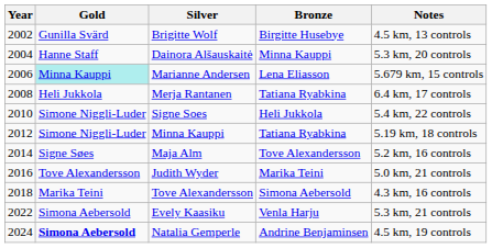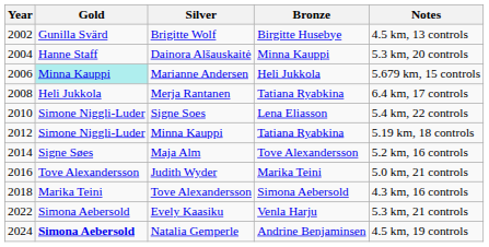 <table class="wikitable">
 <tr>
 <th>Year</th>
 <th>Gold</th>
 <th>Silver</th>
 <th>Bronze</th>
 <th>Notes</th>
 </tr>
 <tr>
 <td>2002</td>
 <td> <a href='#'>Gunilla Svärd</a></td>
 <td> <a href='#'>Brigitte Wolf</a></td>
 <td> <a href='#'>Birgitte Husebye</a></td>
 <td>4.5 km, 13 controls</td>
 </tr>
 <tr>
 <td>2004</td>
 <td> <a href='#'>Hanne Staff</a></td>
 <td> <a href='#'>Dainora Alšauskaitė</a></td>
 <td> <a href='#'>Minna Kauppi</a></td>
 <td>5.3 km, 20 controls</td>
 </tr>
 <tr>
 <td>2006</td>
 <td style="background: paleturquoise;"> <a href='#'>Minna Kauppi</a></td>
 <td> <a href='#'>Marianne Andersen</a></td>
-<td> <a href='#'>Lena Eliasson</a></td>
+<td> <a href='#'>Heli Jukkola</a></td>
 <td>5.679 km, 15 controls</td>
 </tr>
 <tr>
 <td>2008</td>
 <td> <a href='#'>Heli Jukkola</a></td>
 <td> <a href='#'>Merja Rantanen</a></td>
 <td> <a href='#'>Tatiana Ryabkina</a></td>
 <td>6.4 km, 17 controls</td>
 </tr>
 <tr>
 <td>2010</td>
 <td> <a href='#'>Simone Niggli-Luder</a></td>
 <td> <a href='#'>Signe Soes</a></td>
-<td> <a href='#'>Heli Jukkola</a></td>
+<td> <a href='#'>Lena Eliasson</a></td>
 <td>5.4 km, 22 controls</td>
 </tr>
 <tr>
 <td>2012</td>
 <td> <a href='#'>Simone Niggli-Luder</a></td>
 <td> <a href='#'>Minna Kauppi</a></td>
 <td> <a href='#'>Tatiana Ryabkina</a></td>
 <td>5.19 km, 18 controls</td>
 </tr>
 <tr>
 <td>2014</td>
 <td> <a href='#'>Signe Søes</a></td>
 <td> <a href='#'>Maja Alm</a></td>
 <td> <a href='#'>Tove Alexandersson</a></td>
 <td>5.2 km, 16 controls</td>
 </tr>
 <tr>
 <td>2016</td>
 <td> <a href='#'>Tove Alexandersson</a></td>
 <td> <a href='#'>Judith Wyder</a></td>
 <td> <a href='#'>Marika Teini</a></td>
 <td>5.0 km, 21 controls</td>
 </tr>
 <tr>
 <td>2018</td>
 <td> <a href='#'>Marika Teini</a></td>
 <td> <a href='#'>Tove Alexandersson</a></td>
 <td> <a href='#'>Simona Aebersold</a></td>
 <td>4.3 km, 16 controls</td>
 </tr>
 <tr>
 <td>2022</td>
 <td> <a href='#'>Simona Aebersold</a></td>
 <td> <a href='#'>Evely Kaasiku</a></td>
 <td> <a href='#'>Venla Harju</a></td>
 <td>5.3 km, 21 controls</td>
 </tr>
 <tr>
 <td>2024</td>
 <td><strong> <a href='#'>Simona Aebersold</a></strong></td>
 <td> <a href='#'>Natalia Gemperle</a></td>
 <td> <a href='#'>Andrine Benjaminsen</a></td>
 <td>4.5 km, 19 controls</td>
 </tr>
 </table>
